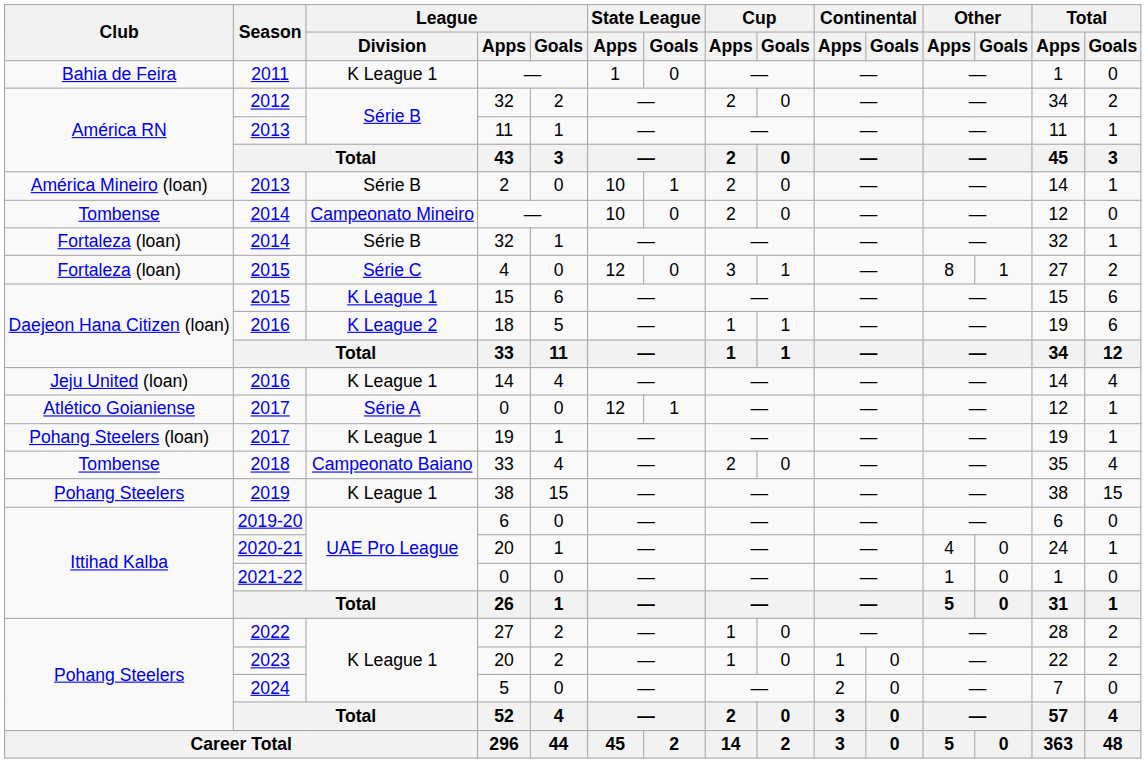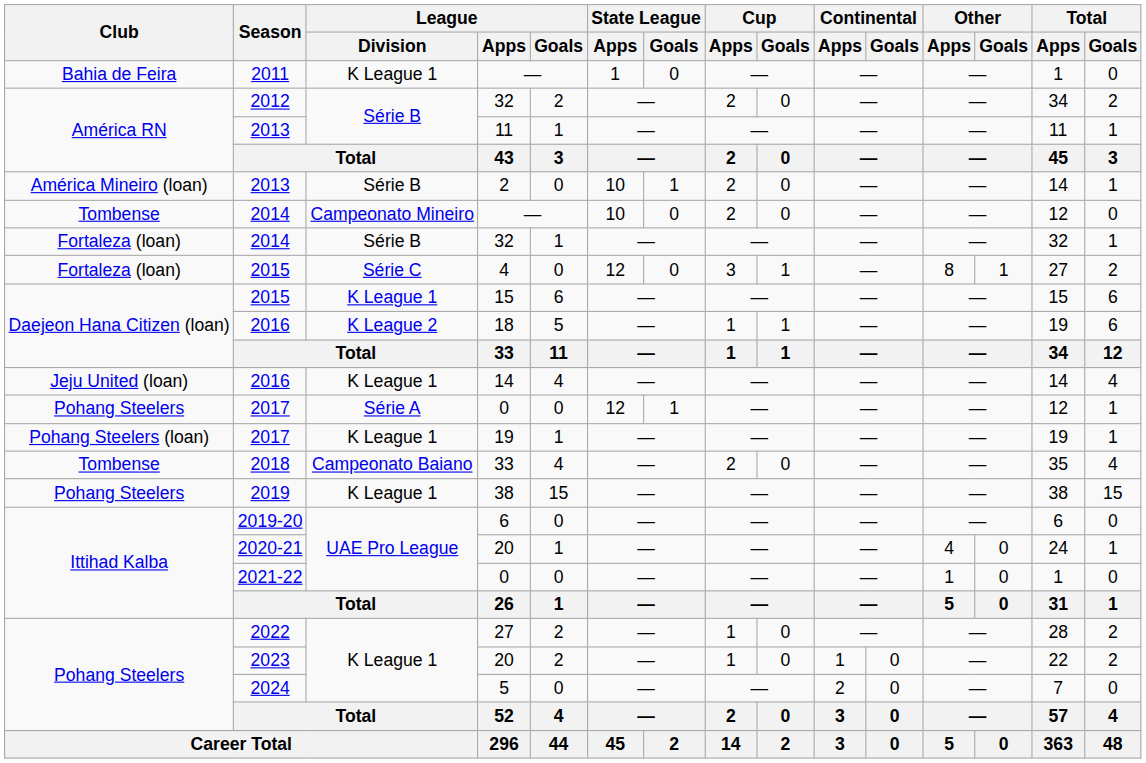 <table class="wikitable" style="text-align: center;">
 <tr>
 <th rowspan="2">Club</th>
 <th rowspan="2">Season</th>
 <th colspan="3">League</th>
 <th colspan="2">State League</th>
 <th colspan="2">Cup</th>
 <th colspan="2">Continental</th>
 <th colspan="2">Other</th>
 <th colspan="2">Total</th>
 </tr>
 <tr>
 <th>Division</th>
 <th>Apps</th>
 <th>Goals</th>
 <th>Apps</th>
 <th>Goals</th>
 <th>Apps</th>
 <th>Goals</th>
 <th>Apps</th>
 <th>Goals</th>
 <th>Apps</th>
 <th>Goals</th>
 <th>Apps</th>
 <th>Goals</th>
 </tr>
 <tr>
 <td><a href='#'>Bahia de Feira</a></td>
 <td><a href='#'>2011</a></td>
 <td>K League 1</td>
 <td colspan="2">—</td>
 <td>1</td>
 <td>0</td>
 <td colspan="2">—</td>
 <td colspan="2">—</td>
 <td colspan="2">—</td>
 <td>1</td>
 <td>0</td>
 </tr>
 <tr>
 <td rowspan="3"><a href='#'>América RN</a></td>
 <td><a href='#'>2012</a></td>
 <td rowspan="2"><a href='#'>Série B</a></td>
 <td>32</td>
 <td>2</td>
 <td colspan="2">—</td>
 <td>2</td>
 <td>0</td>
 <td colspan="2">—</td>
 <td colspan="2">—</td>
 <td>34</td>
 <td>2</td>
 </tr>
 <tr>
 <td><a href='#'>2013</a></td>
 <td>11</td>
 <td>1</td>
 <td colspan="2">—</td>
 <td colspan="2">—</td>
 <td colspan="2">—</td>
 <td colspan="2">—</td>
 <td>11</td>
 <td>1</td>
 </tr>
 <tr>
 <th colspan="2">Total</th>
 <th>43</th>
 <th>3</th>
 <th colspan="2">—</th>
 <th>2</th>
 <th>0</th>
 <th colspan="2">—</th>
 <th colspan="2">—</th>
 <th>45</th>
 <th>3</th>
 </tr>
 <tr>
 <td><a href='#'>América Mineiro</a> (loan)</td>
 <td><a href='#'>2013</a></td>
 <td>Série B</td>
 <td>2</td>
 <td>0</td>
 <td>10</td>
 <td>1</td>
 <td>2</td>
 <td>0</td>
 <td colspan="2">—</td>
 <td colspan="2">—</td>
 <td>14</td>
 <td>1</td>
 </tr>
 <tr>
 <td><a href='#'>Tombense</a></td>
 <td><a href='#'>2014</a></td>
 <td><a href='#'>Campeonato Mineiro</a></td>
 <td colspan="2">—</td>
 <td>10</td>
 <td>0</td>
 <td>2</td>
 <td>0</td>
 <td colspan="2">—</td>
 <td colspan="2">—</td>
 <td>12</td>
 <td>0</td>
 </tr>
 <tr>
 <td><a href='#'>Fortaleza</a> (loan)</td>
 <td><a href='#'>2014</a></td>
 <td>Série B</td>
 <td>32</td>
 <td>1</td>
 <td colspan="2">—</td>
 <td colspan="2">—</td>
 <td colspan="2">—</td>
 <td colspan="2">—</td>
 <td>32</td>
 <td>1</td>
 </tr>
 <tr>
 <td><a href='#'>Fortaleza</a> (loan)</td>
 <td><a href='#'>2015</a></td>
 <td><a href='#'>Série C</a></td>
 <td>4</td>
 <td>0</td>
 <td>12</td>
 <td>0</td>
 <td>3</td>
 <td>1</td>
 <td colspan="2">—</td>
 <td>8</td>
 <td>1</td>
 <td>27</td>
 <td>2</td>
 </tr>
 <tr>
 <td rowspan="3"><a href='#'>Daejeon Hana Citizen</a> (loan)</td>
 <td><a href='#'>2015</a></td>
 <td><a href='#'>K League 1</a></td>
 <td>15</td>
 <td>6</td>
 <td colspan="2">—</td>
 <td colspan="2">—</td>
 <td colspan="2">—</td>
 <td colspan="2">—</td>
 <td>15</td>
 <td>6</td>
 </tr>
 <tr>
 <td><a href='#'>2016</a></td>
 <td><a href='#'>K League 2</a></td>
 <td>18</td>
 <td>5</td>
 <td colspan="2">—</td>
 <td>1</td>
 <td>1</td>
 <td colspan="2">—</td>
 <td colspan="2">—</td>
 <td>19</td>
 <td>6</td>
 </tr>
 <tr>
 <th colspan="2">Total</th>
 <th>33</th>
 <th>11</th>
 <th colspan="2">—</th>
 <th>1</th>
 <th>1</th>
 <th colspan="2">—</th>
 <th colspan="2">—</th>
 <th>34</th>
 <th>12</th>
 </tr>
 <tr>
 <td><a href='#'>Jeju United</a> (loan)</td>
 <td><a href='#'>2016</a></td>
 <td>K League 1</td>
 <td>14</td>
 <td>4</td>
 <td colspan="2">—</td>
 <td colspan="2">—</td>
 <td colspan="2">—</td>
 <td colspan="2">—</td>
 <td>14</td>
 <td>4</td>
 </tr>
 <tr>
-<td><a href='#'>Atlético Goianiense</a></td>
+<td><a href='#'>Pohang Steelers</a></td>
 <td><a href='#'>2017</a></td>
 <td><a href='#'>Série A</a></td>
 <td>0</td>
 <td>0</td>
 <td>12</td>
 <td>1</td>
 <td colspan="2">—</td>
 <td colspan="2">—</td>
 <td colspan="2">—</td>
 <td>12</td>
 <td>1</td>
 </tr>
 <tr>
 <td><a href='#'>Pohang Steelers</a> (loan)</td>
 <td><a href='#'>2017</a></td>
 <td>K League 1</td>
 <td>19</td>
 <td>1</td>
 <td colspan="2">—</td>
 <td colspan="2">—</td>
 <td colspan="2">—</td>
 <td colspan="2">—</td>
 <td>19</td>
 <td>1</td>
 </tr>
 <tr>
 <td><a href='#'>Tombense</a></td>
 <td><a href='#'>2018</a></td>
 <td><a href='#'>Campeonato Baiano</a></td>
 <td>33</td>
 <td>4</td>
 <td colspan="2">—</td>
 <td>2</td>
 <td>0</td>
 <td colspan="2">—</td>
 <td colspan="2">—</td>
 <td>35</td>
 <td>4</td>
 </tr>
 <tr>
 <td><a href='#'>Pohang Steelers</a></td>
 <td><a href='#'>2019</a></td>
 <td>K League 1</td>
 <td>38</td>
 <td>15</td>
 <td colspan="2">—</td>
 <td colspan="2">—</td>
 <td colspan="2">—</td>
 <td colspan="2">—</td>
 <td>38</td>
 <td>15</td>
 </tr>
 <tr>
 <td rowspan="4"><a href='#'>Ittihad Kalba</a></td>
 <td><a href='#'>2019-20</a></td>
 <td rowspan="3"><a href='#'>UAE Pro League</a></td>
 <td>6</td>
 <td>0</td>
 <td colspan="2">—</td>
 <td colspan="2">—</td>
 <td colspan="2">—</td>
 <td colspan="2">—</td>
 <td>6</td>
 <td>0</td>
 </tr>
 <tr>
 <td><a href='#'>2020-21</a></td>
 <td>20</td>
 <td>1</td>
 <td colspan="2">—</td>
 <td colspan="2">—</td>
 <td colspan="2">—</td>
 <td>4</td>
 <td>0</td>
 <td>24</td>
 <td>1</td>
 </tr>
 <tr>
 <td><a href='#'>2021-22</a></td>
 <td>0</td>
 <td>0</td>
 <td colspan="2">—</td>
 <td colspan="2">—</td>
 <td colspan="2">—</td>
 <td>1</td>
 <td>0</td>
 <td>1</td>
 <td>0</td>
 </tr>
 <tr>
 <th colspan="2">Total</th>
 <th>26</th>
 <th>1</th>
 <th colspan="2">—</th>
 <th colspan="2">—</th>
 <th colspan="2">—</th>
 <th>5</th>
 <th>0</th>
 <th>31</th>
 <th>1</th>
 </tr>
 <tr>
 <td rowspan="4"><a href='#'>Pohang Steelers</a></td>
 <td><a href='#'>2022</a></td>
 <td rowspan="3">K League 1</td>
 <td>27</td>
 <td>2</td>
 <td colspan="2">—</td>
 <td>1</td>
 <td>0</td>
 <td colspan="2">—</td>
 <td colspan="2">—</td>
 <td>28</td>
 <td>2</td>
 </tr>
 <tr>
 <td><a href='#'>2023</a></td>
 <td>20</td>
 <td>2</td>
 <td colspan="2">—</td>
 <td>1</td>
 <td>0</td>
 <td>1</td>
 <td>0</td>
 <td colspan="2">—</td>
 <td>22</td>
 <td>2</td>
 </tr>
 <tr>
 <td><a href='#'>2024</a></td>
 <td>5</td>
 <td>0</td>
 <td colspan="2">—</td>
 <td colspan="2">—</td>
 <td>2</td>
 <td>0</td>
 <td colspan="2">—</td>
 <td>7</td>
 <td>0</td>
 </tr>
 <tr>
 <th colspan="2">Total</th>
 <th>52</th>
 <th>4</th>
 <th colspan="2">—</th>
 <th>2</th>
 <th>0</th>
 <th>3</th>
 <th>0</th>
 <th colspan="2">—</th>
 <th>57</th>
 <th>4</th>
 </tr>
 <tr>
 <th colspan="3">Career Total</th>
 <th>296</th>
 <th>44</th>
 <th>45</th>
 <th>2</th>
 <th>14</th>
 <th>2</th>
 <th>3</th>
 <th>0</th>
 <th>5</th>
 <th>0</th>
 <th>363</th>
 <th>48</th>
 </tr>
 </table>
